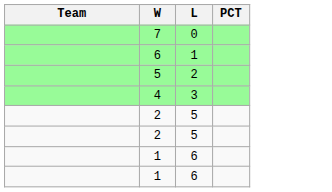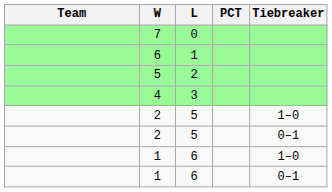 <table class=wikitable style=text-align:center;font-size:90%>
 <tr>
 <th width=125px>Team</th>
 <th width=30px>W</th>
 <th width=30px>L</th>
 <th width=30px>PCT</th>
+<th width=30px>Tiebreaker<br></th>
 </tr>
 <tr bgcolor=#98fb98>
 <td align=left></td>
 <td>7</td>
 <td>0</td>
+<td></td>
 <td></td>
 </tr>
 <tr bgcolor=#98fb98>
 <td align=left></td>
 <td>6</td>
 <td>1</td>
 <td></td>
+<td></td>
 </tr>
 <tr bgcolor=#98fb98>
 <td align=left></td>
 <td>5</td>
 <td>2</td>
+<td></td>
 <td></td>
 </tr>
 <tr bgcolor=#98fb98>
 <td align=left></td>
 <td>4</td>
 <td>3</td>
 <td></td>
-</tr>
-<tr>
-<td align=left></td>
-<td>2</td>
-<td>5</td>
 <td></td>
 </tr>
 <tr>
 <td align=left></td>
 <td>2</td>
 <td>5</td>
 <td></td>
+<td>1–0</td>
+</tr>
+<tr>
+<td align=left></td>
+<td>2</td>
+<td>5</td>
+<td></td>
+<td>0–1</td>
 </tr>
 <tr>
 <td align=left></td>
 <td>1</td>
 <td>6</td>
 <td></td>
+<td>1–0</td>
 </tr>
 <tr>
 <td align=left></td>
 <td>1</td>
 <td>6</td>
 <td></td>
+<td>0–1</td>
 </tr>
 </table>
